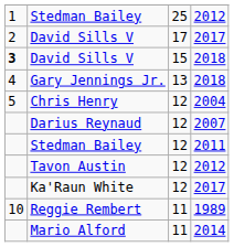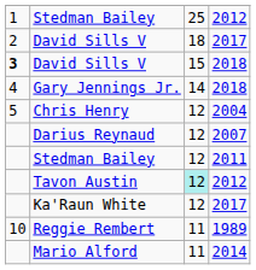 <table class="wikitable">
 <tr>
 </tr>
 <tr>
 <td>1</td>
 <td><a href='#'>Stedman Bailey</a></td>
 <td>25</td>
 <td><a href='#'>2012</a></td>
 </tr>
 <tr>
 <td>2</td>
 <td><a href='#'>David Sills V</a></td>
-<td>17</td>
+<td>18</td>
 <td><a href='#'>2017</a></td>
 </tr>
 <tr>
 <td><strong>3</strong></td>
 <td><a href='#'>David Sills V</a></td>
 <td>15</td>
 <td><a href='#'>2018</a></td>
 </tr>
 <tr>
 <td>4</td>
 <td><a href='#'>Gary Jennings Jr.</a></td>
-<td>13</td>
+<td>14</td>
 <td><a href='#'>2018</a></td>
 </tr>
 <tr>
 <td>5</td>
 <td><a href='#'>Chris Henry</a></td>
 <td>12</td>
 <td><a href='#'>2004</a></td>
 </tr>
 <tr>
 <td></td>
 <td><a href='#'>Darius Reynaud</a></td>
 <td>12</td>
 <td><a href='#'>2007</a></td>
 </tr>
 <tr>
 <td></td>
 <td><a href='#'>Stedman Bailey</a></td>
 <td>12</td>
 <td><a href='#'>2011</a></td>
 </tr>
 <tr>
 <td></td>
 <td><a href='#'>Tavon Austin</a></td>
-<td>12</td>
+<td style="background: paleturquoise;">12</td>
 <td><a href='#'>2012</a></td>
 </tr>
 <tr>
 <td></td>
 <td>Ka'Raun White</td>
 <td>12</td>
 <td><a href='#'>2017</a></td>
 </tr>
 <tr>
 <td>10</td>
 <td><a href='#'>Reggie Rembert</a></td>
 <td>11</td>
 <td><a href='#'>1989</a></td>
 </tr>
 <tr>
 <td></td>
 <td><a href='#'>Mario Alford</a></td>
 <td>11</td>
 <td><a href='#'>2014</a></td>
 </tr>
 </table>
